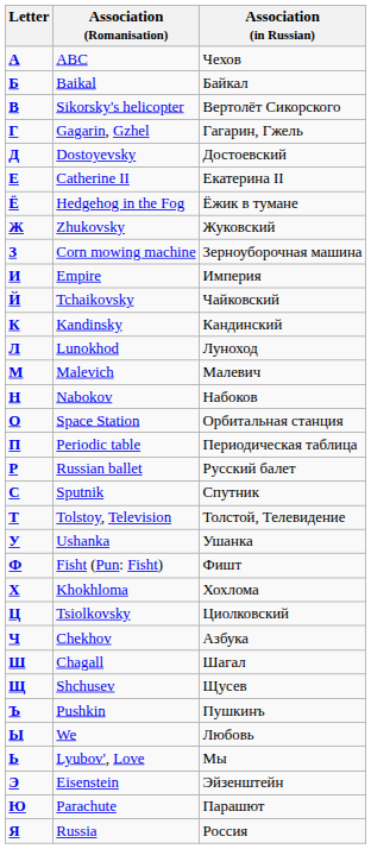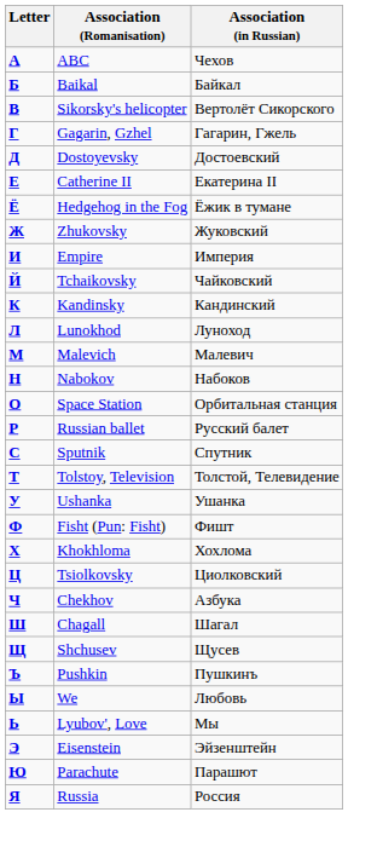 <table class="wikitable floatright collapsible collapsed">
 <tr style="vertical-align:bottom; background:#eee; vertical-align:top;">
 <th align=left>Letter</th>
 <th align=left>Association<br><small>(Romanisation)</small></th>
 <th align=left>Association<br><small>(in Russian)</small></th>
 </tr>
 <tr>
 <td><strong><a href='#'>А</a></strong></td>
 <td><a href='#'>ABC</a></td>
 <td>Чехов</td>
 </tr>
 <tr>
 <td><strong><a href='#'>Б</a></strong></td>
 <td><a href='#'>Baikal</a></td>
 <td>Байкал</td>
 </tr>
 <tr>
 <td><strong><a href='#'>В</a></strong></td>
 <td><a href='#'>Sikorsky's helicopter</a></td>
 <td>Вертолёт Сикорского</td>
 </tr>
 <tr>
 <td><strong><a href='#'>Г</a></strong></td>
 <td><a href='#'>Gagarin</a>, <a href='#'>Gzhel</a></td>
 <td>Гагарин, Гжель</td>
 </tr>
 <tr>
 <td><strong><a href='#'>Д</a></strong></td>
 <td><a href='#'>Dostoyevsky</a></td>
 <td>Достоевский</td>
 </tr>
 <tr>
 <td><strong><a href='#'>Е</a></strong></td>
 <td><a href='#'>Catherine II</a></td>
 <td>Екатерина II</td>
 </tr>
 <tr>
 <td><strong><a href='#'>Ё</a></strong></td>
 <td><a href='#'>Hedgehog in the Fog</a></td>
 <td>Ёжик в тумане</td>
 </tr>
 <tr>
 <td><strong><a href='#'>Ж</a></strong></td>
 <td><a href='#'>Zhukovsky</a></td>
 <td>Жуковский</td>
 </tr>
 <tr>
-<td><strong><a href='#'>З</a></strong></td>
-<td><a href='#'>Corn mowing machine</a></td>
-<td>Зерноуборочная машина</td>
-</tr>
-<tr>
 <td><strong><a href='#'>И</a></strong></td>
 <td><a href='#'>Empire</a></td>
 <td>Империя</td>
 </tr>
 <tr>
 <td><strong><a href='#'>Й</a></strong></td>
 <td><a href='#'>Tchaikovsky</a></td>
 <td>Чайковский</td>
 </tr>
 <tr>
 <td><strong><a href='#'>К</a></strong></td>
 <td><a href='#'>Kandinsky</a></td>
 <td>Кандинский</td>
 </tr>
 <tr>
 <td><strong><a href='#'>Л</a></strong></td>
 <td><a href='#'>Lunokhod</a></td>
 <td>Луноход</td>
 </tr>
 <tr>
 <td><strong><a href='#'>М</a></strong></td>
 <td><a href='#'>Malevich</a></td>
 <td>Малевич</td>
 </tr>
 <tr>
 <td><strong><a href='#'>Н</a></strong></td>
 <td><a href='#'>Nabokov</a></td>
 <td>Набоков</td>
 </tr>
 <tr>
 <td><strong><a href='#'>О</a></strong></td>
 <td><a href='#'>Space Station</a></td>
 <td>Орбитальная станция</td>
-</tr>
-<tr>
-<td><strong><a href='#'>П</a></strong></td>
-<td><a href='#'>Periodic table</a></td>
-<td>Периодическая таблица</td>
 </tr>
 <tr>
 <td><strong><a href='#'>Р</a></strong></td>
 <td><a href='#'>Russian ballet</a></td>
 <td>Русский балет</td>
 </tr>
 <tr>
 <td><strong><a href='#'>С</a></strong></td>
 <td><a href='#'>Sputnik</a></td>
 <td>Спутник</td>
 </tr>
 <tr>
 <td><strong><a href='#'>Т</a></strong></td>
 <td><a href='#'>Tolstoy</a>, <a href='#'>Television</a></td>
 <td>Толстой, Телевидение</td>
 </tr>
 <tr>
 <td><strong><a href='#'>У</a></strong></td>
 <td><a href='#'>Ushanka</a></td>
 <td>Ушанка</td>
 </tr>
 <tr>
 <td><strong><a href='#'>Ф</a></strong></td>
 <td><a href='#'>Fisht</a> (<a href='#'>Pun</a>: <a href='#'>Fisht</a>)</td>
 <td>Фишт</td>
 </tr>
 <tr>
 <td><strong><a href='#'>Х</a></strong></td>
 <td><a href='#'>Khokhloma</a></td>
 <td>Хохлома</td>
 </tr>
 <tr>
 <td><strong><a href='#'>Ц</a></strong></td>
 <td><a href='#'>Tsiolkovsky</a></td>
 <td>Циолковский</td>
 </tr>
 <tr>
 <td><strong><a href='#'>Ч</a></strong></td>
 <td><a href='#'>Chekhov</a></td>
 <td>Азбука</td>
 </tr>
 <tr>
 <td><strong><a href='#'>Ш</a></strong></td>
 <td><a href='#'>Chagall</a></td>
 <td>Шагал</td>
 </tr>
 <tr>
 <td><strong><a href='#'>Щ</a></strong></td>
 <td><a href='#'>Shchusev</a></td>
 <td>Щусев</td>
 </tr>
 <tr>
 <td><strong><a href='#'>Ъ</a></strong></td>
 <td><a href='#'>Pushkin</a></td>
 <td>Пушкинъ</td>
 </tr>
 <tr>
 <td><strong><a href='#'>Ы</a></strong></td>
 <td><a href='#'>We</a></td>
 <td>Любовь</td>
 </tr>
 <tr>
 <td><strong><a href='#'>Ь</a></strong></td>
 <td><a href='#'>Lyubov'</a>, <a href='#'>Love</a></td>
 <td>Мы</td>
 </tr>
 <tr>
 <td><strong><a href='#'>Э</a></strong></td>
 <td><a href='#'>Eisenstein</a></td>
 <td>Эйзенштейн</td>
 </tr>
 <tr>
 <td><strong><a href='#'>Ю</a></strong></td>
 <td><a href='#'>Parachute</a></td>
 <td>Парашют</td>
 </tr>
 <tr>
 <td><strong><a href='#'>Я</a></strong></td>
 <td><a href='#'>Russia</a></td>
 <td>Россия</td>
 </tr>
 </table>
